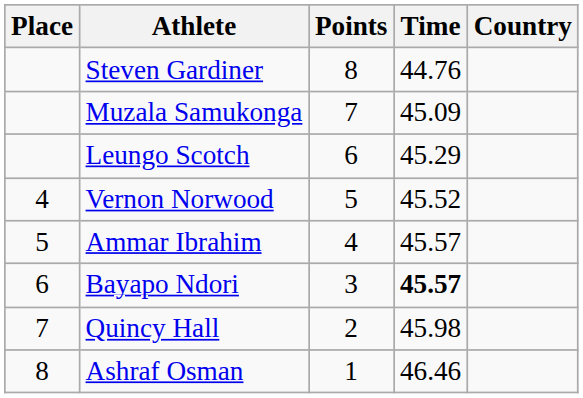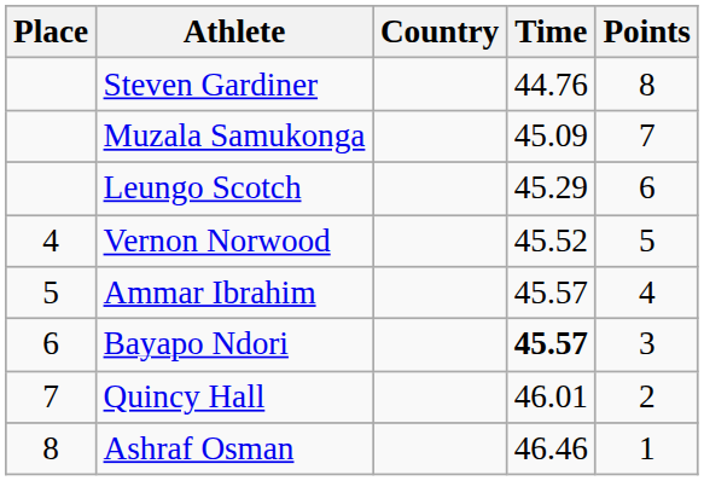 <table class="wikitable mw-datatable sortable">
 <tr>
 <th>Place</th>
 <th>Athlete</th>
+<th>Country</th>
+<th>Time</th>
 <th>Points</th>
-<th>Time</th>
-<th>Country</th>
 </tr>
 <tr>
 <td align=center></td>
 <td><a href='#'>Steven Gardiner</a></td>
+<td></td>
+<td>44.76</td>
 <td align=center>8</td>
-<td>44.76</td>
-<td></td>
 </tr>
 <tr>
 <td align=center></td>
 <td><a href='#'>Muzala Samukonga</a></td>
+<td></td>
+<td>45.09</td>
 <td align=center>7</td>
-<td>45.09</td>
-<td></td>
 </tr>
 <tr>
 <td align=center></td>
 <td><a href='#'>Leungo Scotch</a></td>
+<td></td>
+<td>45.29</td>
 <td align=center>6</td>
-<td>45.29</td>
-<td></td>
 </tr>
 <tr>
 <td align=center>4</td>
 <td><a href='#'>Vernon Norwood</a></td>
+<td></td>
+<td>45.52</td>
 <td align=center>5</td>
-<td>45.52</td>
-<td></td>
 </tr>
 <tr>
 <td align=center>5</td>
 <td><a href='#'>Ammar Ibrahim</a></td>
+<td></td>
+<td>45.57</td>
 <td align=center>4</td>
-<td>45.57</td>
-<td></td>
 </tr>
 <tr>
 <td align=center>6</td>
 <td><a href='#'>Bayapo Ndori</a></td>
+<td></td>
+<td><strong>45.57</strong></td>
 <td align=center>3</td>
-<td><strong>45.57</strong></td>
-<td></td>
 </tr>
 <tr>
 <td align=center>7</td>
 <td><a href='#'>Quincy Hall</a></td>
+<td></td>
+<td>46.01</td>
 <td align=center>2</td>
-<td>45.98</td>
-<td></td>
 </tr>
 <tr>
 <td align=center>8</td>
 <td><a href='#'>Ashraf Osman</a></td>
+<td></td>
+<td>46.46</td>
 <td align=center>1</td>
-<td>46.46</td>
-<td></td>
 </tr>
 </table>
